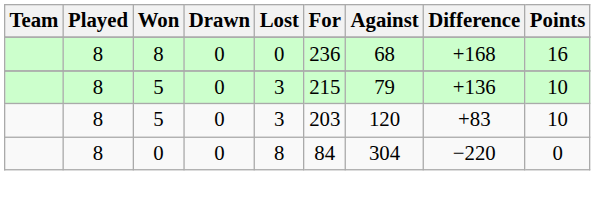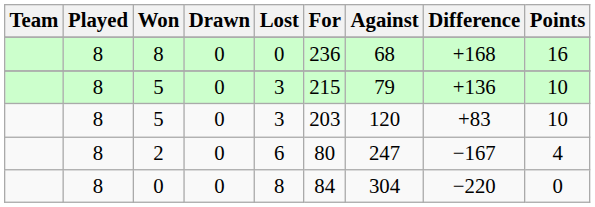 <table class="wikitable" style="text-align:center">
 <tr>
 <th>Team</th>
 <th>Played</th>
 <th>Won</th>
 <th>Drawn</th>
 <th>Lost</th>
 <th>For</th>
 <th>Against</th>
 <th>Difference</th>
 <th>Points</th>
 </tr>
 <tr>
 </tr>
 <tr style="background:#ccffcc;">
 <td align=left></td>
 <td>8</td>
 <td>8</td>
 <td>0</td>
 <td>0</td>
 <td>236</td>
 <td>68</td>
 <td>+168</td>
 <td>16</td>
 </tr>
 <tr>
 </tr>
 <tr style="background:#ccffcc;">
 <td align=left></td>
 <td>8</td>
 <td>5</td>
 <td>0</td>
 <td>3</td>
 <td>215</td>
 <td>79</td>
 <td>+136</td>
 <td>10</td>
 </tr>
 <tr>
 <td align=left></td>
 <td>8</td>
 <td>5</td>
 <td>0</td>
 <td>3</td>
 <td>203</td>
 <td>120</td>
 <td>+83</td>
 <td>10</td>
 </tr>
 <tr>
 <td align=left></td>
 <td>8</td>
+<td>2</td>
+<td>0</td>
+<td>6</td>
+<td>80</td>
+<td>247</td>
+<td>−167</td>
+<td>4</td>
+</tr>
+<tr>
+<td align=left></td>
+<td>8</td>
 <td>0</td>
 <td>0</td>
 <td>8</td>
 <td>84</td>
 <td>304</td>
 <td>−220</td>
 <td>0</td>
 </tr>
 </table>
